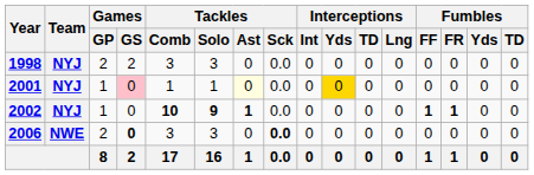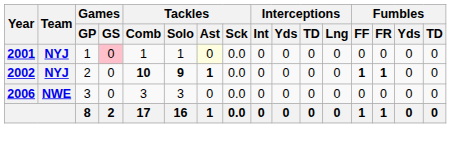 <table class="wikitable" style="text-align:center">
 <tr>
 <th rowspan="2">Year</th>
 <th rowspan="2">Team</th>
 <th colspan="2">Games</th>
 <th colspan="4">Tackles</th>
 <th colspan="4">Interceptions</th>
 <th colspan="4">Fumbles</th>
 </tr>
 <tr>
 <th>GP</th>
 <th>GS</th>
 <th>Comb</th>
 <th>Solo</th>
 <th>Ast</th>
 <th>Sck</th>
 <th>Int</th>
 <th>Yds</th>
 <th>TD</th>
 <th>Lng</th>
 <th>FF</th>
 <th>FR</th>
 <th>Yds</th>
 <th>TD</th>
 </tr>
 <tr>
-<th><a href='#'>1998</a></th>
+<th><a href='#'>2001</a></th>
 <th><a href='#'>NYJ</a></th>
-<td>2</td>
-<td>2</td>
-<td>3</td>
-<td>3</td>
-<td>0</td>
+<td>1</td>
+<td style="background: pink;">0</td>
+<td>1</td>
+<td>1</td>
+<td style="background: lightyellow;">0</td>
 <td>0.0</td>
 <td>0</td>
 <td>0</td>
 <td>0</td>
 <td>0</td>
 <td>0</td>
 <td>0</td>
 <td>0</td>
 <td>0</td>
 </tr>
 <tr>
-<th><a href='#'>2001</a></th>
-<th><a href='#'>NYJ</a></th>
-<td>1</td>
-<td style="background: pink;">0</td>
-<td>1</td>
-<td>1</td>
-<td style="background: lightyellow;">0</td>
-<td>0.0</td>
-<td>0</td>
-<td style="background: gold;">0</td>
-<td>0</td>
-<td>0</td>
-<td>0</td>
-<td>0</td>
-<td>0</td>
-<td>0</td>
-</tr>
-<tr>
 <th><a href='#'>2002</a></th>
 <th><a href='#'>NYJ</a></th>
-<td>1</td>
+<td>2</td>
 <td>0</td>
 <td><strong>10</strong></td>
 <td><strong>9</strong></td>
 <td><strong>1</strong></td>
 <td>0.0</td>
 <td>0</td>
 <td>0</td>
 <td>0</td>
 <td>0</td>
 <td><strong>1</strong></td>
 <td><strong>1</strong></td>
 <td>0</td>
 <td>0</td>
 </tr>
 <tr>
 <th><a href='#'>2006</a></th>
 <th><a href='#'>NWE</a></th>
-<td>2</td>
-<td><strong>0</strong></td>
+<td>3</td>
+<td>0</td>
 <td>3</td>
 <td>3</td>
 <td>0</td>
-<td><strong>0.0</strong></td>
+<td>0.0</td>
 <td>0</td>
 <td>0</td>
 <td>0</td>
 <td>0</td>
 <td>0</td>
 <td>0</td>
 <td>0</td>
 <td>0</td>
 </tr>
 <tr>
 <th colspan="2"></th>
 <th>8</th>
 <th>2</th>
 <th>17</th>
 <th>16</th>
 <th>1</th>
 <th>0.0</th>
 <th>0</th>
 <th>0</th>
 <th>0</th>
 <th>0</th>
 <th>1</th>
 <th>1</th>
 <th>0</th>
 <th>0</th>
 </tr>
 </table>
